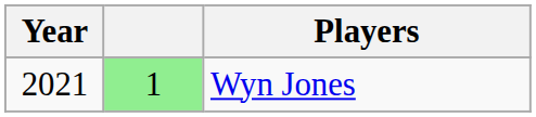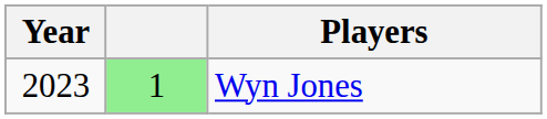 <table class="wikitable">
 <tr>
 <th width=40>Year</th>
 <th width=40></th>
 <th width=150>Players</th>
 </tr>
 <tr>
-<td align=center>2021</td>
+<td align=center>2023</td>
 <td align=center style="background: lightgreen;">1</td>
 <td><a href='#'>Wyn Jones</a></td>
 </tr>
 </table>
